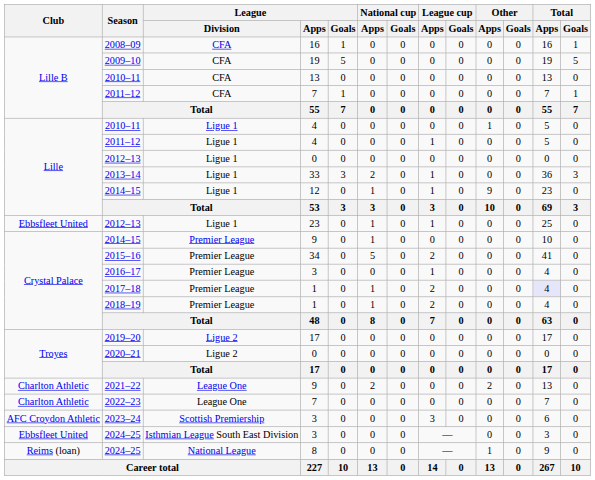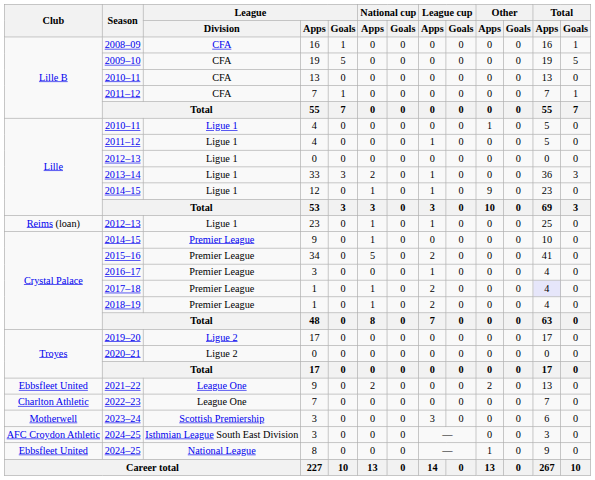 <table class="wikitable" style="text-align:center">
 <tr>
 <th rowspan="2">Club</th>
 <th rowspan="2">Season</th>
 <th colspan="3">League</th>
 <th colspan="2">National cup</th>
 <th colspan="2">League cup</th>
 <th colspan="2">Other</th>
 <th colspan="2">Total</th>
 </tr>
 <tr>
 <th>Division</th>
 <th>Apps</th>
 <th>Goals</th>
 <th>Apps</th>
 <th>Goals</th>
 <th>Apps</th>
 <th>Goals</th>
 <th>Apps</th>
 <th>Goals</th>
 <th>Apps</th>
 <th>Goals</th>
 </tr>
 <tr>
 <td rowspan="5"><a href='#'>Lille B</a></td>
 <td><a href='#'>2008–09</a></td>
 <td><a href='#'>CFA</a></td>
 <td>16</td>
 <td>1</td>
 <td>0</td>
 <td>0</td>
 <td>0</td>
 <td>0</td>
 <td>0</td>
 <td>0</td>
 <td>16</td>
 <td>1</td>
 </tr>
 <tr>
 <td><a href='#'>2009–10</a></td>
 <td>CFA</td>
 <td>19</td>
 <td>5</td>
 <td>0</td>
 <td>0</td>
 <td>0</td>
 <td>0</td>
 <td>0</td>
 <td>0</td>
 <td>19</td>
 <td>5</td>
 </tr>
 <tr>
 <td><a href='#'>2010–11</a></td>
 <td>CFA</td>
 <td>13</td>
 <td>0</td>
 <td>0</td>
 <td>0</td>
 <td>0</td>
 <td>0</td>
 <td>0</td>
 <td>0</td>
 <td>13</td>
 <td>0</td>
 </tr>
 <tr>
 <td><a href='#'>2011–12</a></td>
 <td>CFA</td>
 <td>7</td>
 <td>1</td>
 <td>0</td>
 <td>0</td>
 <td>0</td>
 <td>0</td>
 <td>0</td>
 <td>0</td>
 <td>7</td>
 <td>1</td>
 </tr>
 <tr>
 <th colspan="2">Total</th>
 <th>55</th>
 <th>7</th>
 <th>0</th>
 <th>0</th>
 <th>0</th>
 <th>0</th>
 <th>0</th>
 <th>0</th>
 <th>55</th>
 <th>7</th>
 </tr>
 <tr>
 <td rowspan=6><a href='#'>Lille</a></td>
 <td><a href='#'>2010–11</a></td>
 <td><a href='#'>Ligue 1</a></td>
 <td>4</td>
 <td>0</td>
 <td>0</td>
 <td>0</td>
 <td>0</td>
 <td>0</td>
 <td>1</td>
 <td>0</td>
 <td>5</td>
 <td>0</td>
 </tr>
 <tr>
 <td><a href='#'>2011–12</a></td>
 <td>Ligue 1</td>
 <td>4</td>
 <td>0</td>
 <td>0</td>
 <td>0</td>
 <td>1</td>
 <td>0</td>
 <td>0</td>
 <td>0</td>
 <td>5</td>
 <td>0</td>
 </tr>
 <tr>
 <td><a href='#'>2012–13</a></td>
 <td>Ligue 1</td>
 <td>0</td>
 <td>0</td>
 <td>0</td>
 <td>0</td>
 <td>0</td>
 <td>0</td>
 <td>0</td>
 <td>0</td>
 <td>0</td>
 <td>0</td>
 </tr>
 <tr>
 <td><a href='#'>2013–14</a></td>
 <td>Ligue 1</td>
 <td>33</td>
 <td>3</td>
 <td>2</td>
 <td>0</td>
 <td>1</td>
 <td>0</td>
 <td>0</td>
 <td>0</td>
 <td>36</td>
 <td>3</td>
 </tr>
 <tr>
 <td><a href='#'>2014–15</a></td>
 <td>Ligue 1</td>
 <td>12</td>
 <td>0</td>
 <td>1</td>
 <td>0</td>
 <td>1</td>
 <td>0</td>
 <td>9</td>
 <td>0</td>
 <td>23</td>
 <td>0</td>
 </tr>
 <tr>
 <th colspan="2">Total</th>
 <th>53</th>
 <th>3</th>
 <th>3</th>
 <th>0</th>
 <th>3</th>
 <th>0</th>
 <th>10</th>
 <th>0</th>
 <th>69</th>
 <th>3</th>
 </tr>
 <tr>
-<td><a href='#'>Ebbsfleet United</a></td>
+<td><a href='#'>Reims</a> (loan)</td>
 <td><a href='#'>2012–13</a></td>
 <td>Ligue 1</td>
 <td>23</td>
 <td>0</td>
 <td>1</td>
 <td>0</td>
 <td>1</td>
 <td>0</td>
 <td>0</td>
 <td>0</td>
 <td>25</td>
 <td>0</td>
 </tr>
 <tr>
 <td rowspan="6"><a href='#'>Crystal Palace</a></td>
 <td><a href='#'>2014–15</a></td>
 <td><a href='#'>Premier League</a></td>
 <td>9</td>
 <td>0</td>
 <td>1</td>
 <td>0</td>
 <td>0</td>
 <td>0</td>
 <td>0</td>
 <td>0</td>
 <td>10</td>
 <td>0</td>
 </tr>
 <tr>
 <td><a href='#'>2015–16</a></td>
 <td>Premier League</td>
 <td>34</td>
 <td>0</td>
 <td>5</td>
 <td>0</td>
 <td>2</td>
 <td>0</td>
 <td>0</td>
 <td>0</td>
 <td>41</td>
 <td>0</td>
 </tr>
 <tr>
 <td><a href='#'>2016–17</a></td>
 <td>Premier League</td>
 <td>3</td>
 <td>0</td>
 <td>0</td>
 <td>0</td>
 <td>1</td>
 <td>0</td>
 <td>0</td>
 <td>0</td>
 <td>4</td>
 <td>0</td>
 </tr>
 <tr>
 <td><a href='#'>2017–18</a></td>
 <td>Premier League</td>
 <td>1</td>
 <td>0</td>
 <td>1</td>
 <td>0</td>
 <td>2</td>
 <td>0</td>
 <td>0</td>
 <td>0</td>
 <td style="background: lavender;">4</td>
 <td>0</td>
 </tr>
 <tr>
 <td><a href='#'>2018–19</a></td>
 <td>Premier League</td>
 <td>1</td>
 <td>0</td>
 <td>1</td>
 <td>0</td>
 <td>2</td>
 <td>0</td>
 <td>0</td>
 <td>0</td>
 <td>4</td>
 <td>0</td>
 </tr>
 <tr>
 <th colspan="2">Total</th>
 <th>48</th>
 <th>0</th>
 <th>8</th>
 <th>0</th>
 <th>7</th>
 <th>0</th>
 <th>0</th>
 <th>0</th>
 <th>63</th>
 <th>0</th>
 </tr>
 <tr>
 <td rowspan="3"><a href='#'>Troyes</a></td>
 <td><a href='#'>2019–20</a></td>
 <td><a href='#'>Ligue 2</a></td>
 <td>17</td>
 <td>0</td>
 <td>0</td>
 <td>0</td>
 <td>0</td>
 <td>0</td>
 <td>0</td>
 <td>0</td>
 <td>17</td>
 <td>0</td>
 </tr>
 <tr>
 <td><a href='#'>2020–21</a></td>
 <td>Ligue 2</td>
 <td>0</td>
 <td>0</td>
 <td>0</td>
 <td>0</td>
 <td>0</td>
 <td>0</td>
 <td>0</td>
 <td>0</td>
 <td>0</td>
 <td>0</td>
 </tr>
 <tr>
 <th colspan="2">Total</th>
 <th>17</th>
 <th>0</th>
 <th>0</th>
 <th>0</th>
 <th>0</th>
 <th>0</th>
 <th>0</th>
 <th>0</th>
 <th>17</th>
 <th>0</th>
 </tr>
 <tr>
-<td><a href='#'>Charlton Athletic</a></td>
+<td><a href='#'>Ebbsfleet United</a></td>
 <td><a href='#'>2021–22</a></td>
 <td><a href='#'>League One</a></td>
 <td>9</td>
 <td>0</td>
 <td>2</td>
 <td>0</td>
 <td>0</td>
 <td>0</td>
 <td>2</td>
 <td>0</td>
 <td>13</td>
 <td>0</td>
 </tr>
 <tr>
 <td><a href='#'>Charlton Athletic</a></td>
 <td><a href='#'>2022–23</a></td>
 <td>League One</td>
 <td>7</td>
 <td>0</td>
 <td>0</td>
 <td>0</td>
 <td>0</td>
 <td>0</td>
 <td>0</td>
 <td>0</td>
 <td>7</td>
 <td>0</td>
 </tr>
 <tr>
-<td><a href='#'>AFC Croydon Athletic</a></td>
+<td><a href='#'>Motherwell</a></td>
 <td><a href='#'>2023–24</a></td>
 <td><a href='#'>Scottish Premiership</a></td>
 <td>3</td>
 <td>0</td>
 <td>0</td>
 <td>0</td>
 <td>3</td>
 <td>0</td>
 <td>0</td>
 <td>0</td>
 <td>6</td>
 <td>0</td>
 </tr>
 <tr>
-<td><a href='#'>Ebbsfleet United</a></td>
+<td><a href='#'>AFC Croydon Athletic</a></td>
 <td><a href='#'>2024–25</a></td>
 <td><a href='#'>Isthmian League</a> South East Division</td>
 <td>3</td>
 <td>0</td>
 <td>0</td>
 <td>0</td>
 <td colspan="2">—</td>
 <td>0</td>
 <td>0</td>
 <td>3</td>
 <td>0</td>
 </tr>
 <tr>
-<td><a href='#'>Reims</a> (loan)</td>
+<td><a href='#'>Ebbsfleet United</a></td>
 <td><a href='#'>2024–25</a></td>
 <td><a href='#'>National League</a></td>
 <td>8</td>
 <td>0</td>
 <td>0</td>
 <td>0</td>
 <td colspan="2">—</td>
 <td>1</td>
 <td>0</td>
 <td>9</td>
 <td>0</td>
 </tr>
 <tr>
 <th colspan="3">Career total</th>
 <th>227</th>
 <th>10</th>
 <th>13</th>
 <th>0</th>
 <th>14</th>
 <th>0</th>
 <th>13</th>
 <th>0</th>
 <th>267</th>
 <th>10</th>
 </tr>
 </table>
